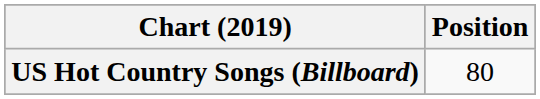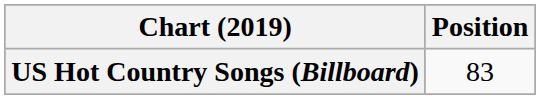 <table class="wikitable plainrowheaders" style="text-align:center">
 <tr>
 <th>Chart (2019)</th>
 <th>Position</th>
 </tr>
 <tr>
 <th scope="row">US Hot Country Songs (<em>Billboard</em>)</th>
-<td>80</td>
+<td>83</td>
 </tr>
 </table>
